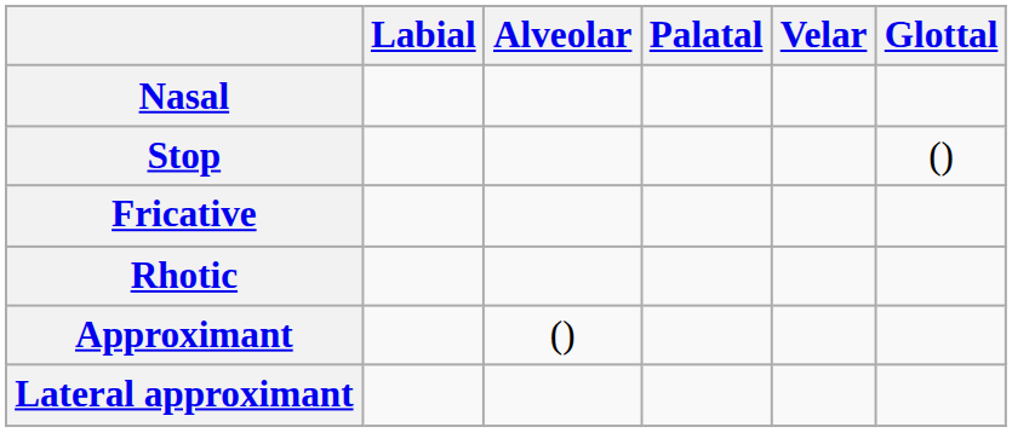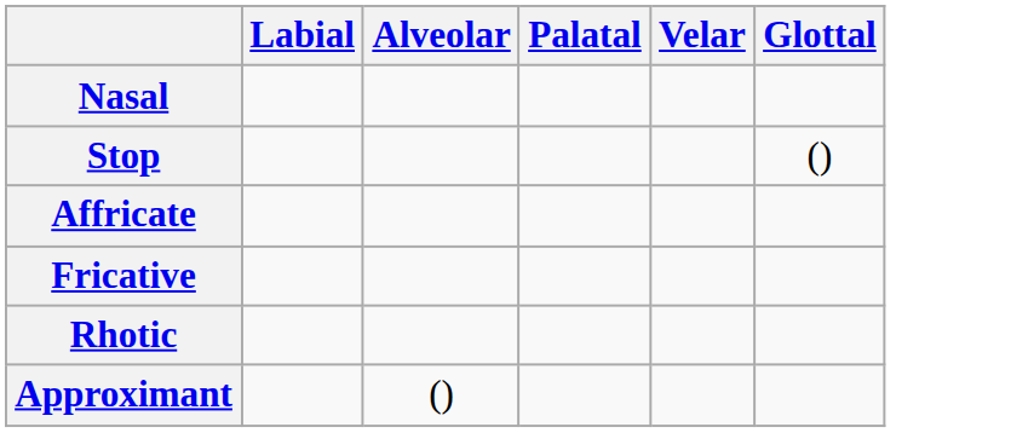 <table class="wikitable" style="text-align: center;">
 <tr>
 <th></th>
 <th><a href='#'>Labial</a></th>
 <th><a href='#'>Alveolar</a></th>
 <th><a href='#'>Palatal</a></th>
 <th><a href='#'>Velar</a></th>
 <th><a href='#'>Glottal</a></th>
 </tr>
 <tr>
 <th><a href='#'>Nasal</a></th>
 <td></td>
 <td></td>
 <td></td>
 <td></td>
 <td></td>
 </tr>
 <tr>
 <th><a href='#'>Stop</a></th>
 <td> </td>
 <td> </td>
 <td> </td>
 <td> </td>
 <td>()</td>
 </tr>
 <tr>
+<th><a href='#'>Affricate</a></th>
+<td></td>
+<td></td>
+<td> </td>
+<td></td>
+<td></td>
+</tr>
+<tr>
 <th><a href='#'>Fricative</a></th>
 <td> </td>
 <td> </td>
 <td> </td>
 <td> </td>
 <td></td>
 </tr>
 <tr>
 <th><a href='#'>Rhotic</a></th>
 <td></td>
 <td></td>
 <td></td>
 <td></td>
 <td></td>
 </tr>
 <tr>
 <th><a href='#'>Approximant</a></th>
 <td></td>
 <td>()</td>
 <td></td>
 <td></td>
 <td></td>
 </tr>
-<tr>
-<th><a href='#'>Lateral approximant</a></th>
-<td></td>
-<td></td>
-<td></td>
-<td></td>
-<td></td>
-</tr>
 </table>
